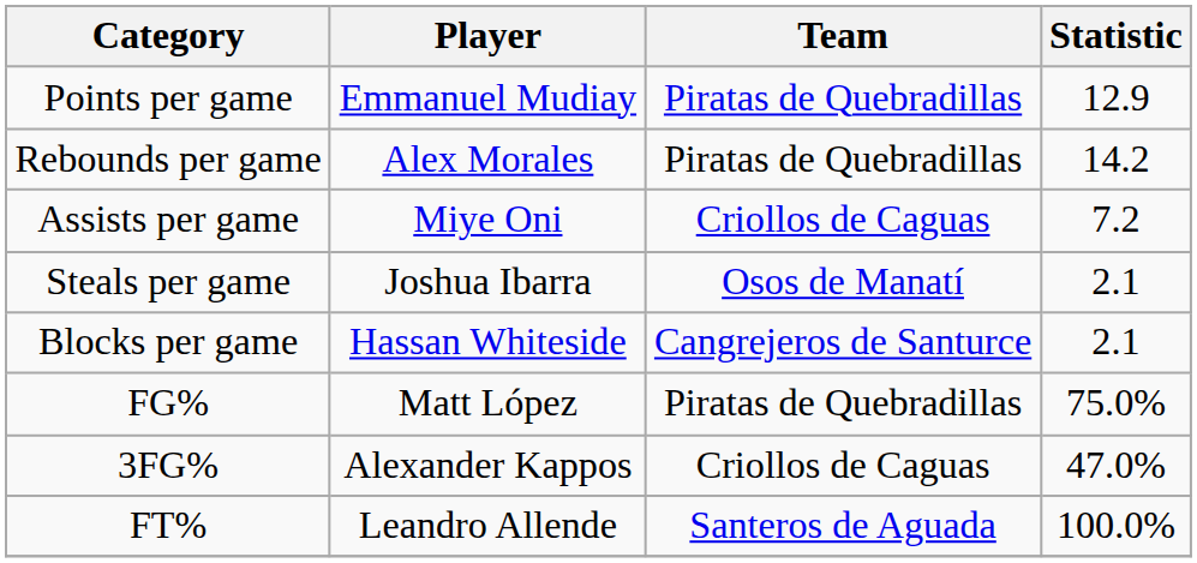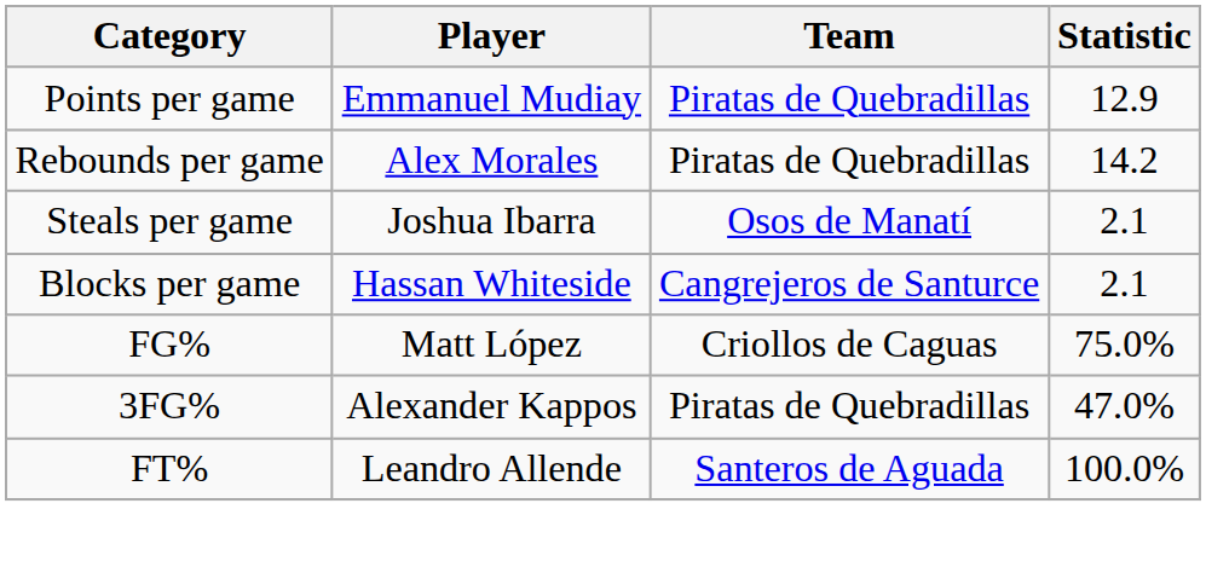 <table class="wikitable" style="text-align:center">
 <tr>
 <th>Category</th>
 <th>Player</th>
 <th>Team</th>
 <th>Statistic</th>
 </tr>
 <tr>
 <td>Points per game</td>
 <td> <a href='#'>Emmanuel Mudiay</a></td>
 <td><a href='#'>Piratas de Quebradillas</a></td>
 <td>12.9</td>
 </tr>
 <tr>
 <td>Rebounds per game</td>
 <td> <a href='#'>Alex Morales</a></td>
 <td>Piratas de Quebradillas</td>
 <td>14.2</td>
 </tr>
 <tr>
-<td>Assists per game</td>
-<td> <a href='#'>Miye Oni</a></td>
-<td><a href='#'>Criollos de Caguas</a></td>
-<td>7.2</td>
-</tr>
-<tr>
 <td>Steals per game</td>
 <td> Joshua Ibarra</td>
 <td><a href='#'>Osos de Manatí</a></td>
 <td>2.1</td>
 </tr>
 <tr>
 <td>Blocks per game</td>
 <td> <a href='#'>Hassan Whiteside</a></td>
 <td><a href='#'>Cangrejeros de Santurce</a></td>
 <td>2.1</td>
 </tr>
 <tr>
 <td>FG%</td>
 <td> Matt López</td>
-<td>Piratas de Quebradillas</td>
+<td>Criollos de Caguas</td>
 <td>75.0%</td>
 </tr>
 <tr>
 <td>3FG%</td>
 <td> Alexander Kappos</td>
-<td>Criollos de Caguas</td>
+<td>Piratas de Quebradillas</td>
 <td>47.0%</td>
 </tr>
 <tr>
 <td>FT%</td>
 <td> Leandro Allende</td>
 <td><a href='#'>Santeros de Aguada</a></td>
 <td>100.0%</td>
 </tr>
 <tr>
 </tr>
 </table>
